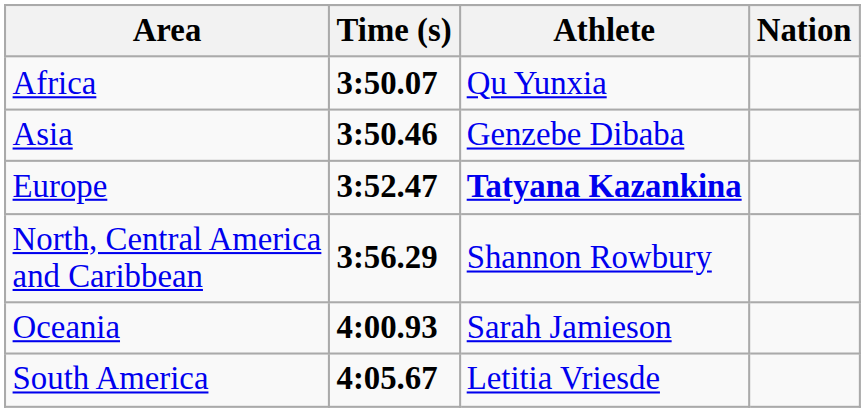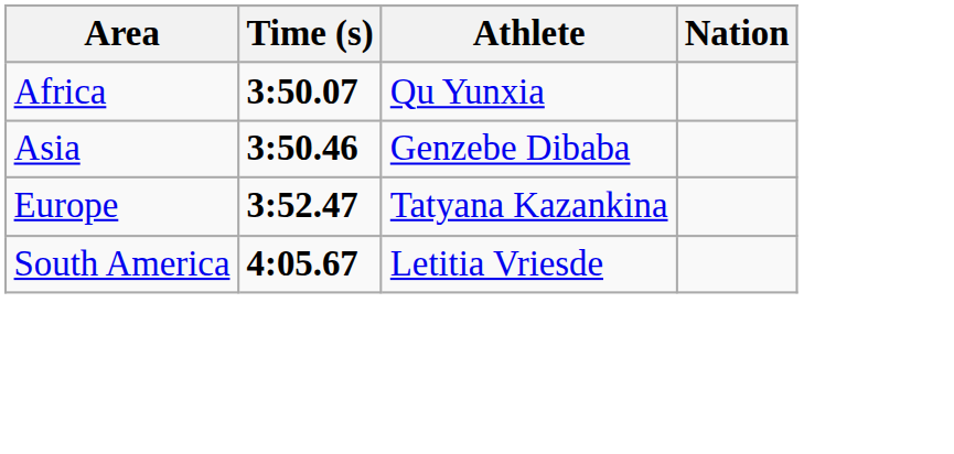 <table class="wikitable">
 <tr>
 <th rowspan=2>Area</th>
 </tr>
 <tr>
 <th>Time (s)</th>
 <th>Athlete</th>
 <th>Nation</th>
 </tr>
 <tr>
 <td><a href='#'>Africa</a> </td>
 <td><strong>3:50.07</strong> </td>
 <td><a href='#'>Qu Yunxia</a></td>
 <td></td>
 </tr>
 <tr>
 <td><a href='#'>Asia</a> </td>
 <td><strong>3:50.46</strong></td>
 <td><a href='#'>Genzebe Dibaba</a></td>
 <td></td>
 </tr>
 <tr>
 <td><a href='#'>Europe</a> </td>
 <td><strong>3:52.47</strong></td>
-<td><strong><a href='#'>Tatyana Kazankina</a></strong></td>
-<td></td>
-</tr>
-<tr>
-<td><a href='#'>North, Central America<br> and Caribbean</a> </td>
-<td><strong>3:56.29</strong></td>
-<td><a href='#'>Shannon Rowbury</a></td>
-<td></td>
-</tr>
-<tr>
-<td><a href='#'>Oceania</a> </td>
-<td><strong>4:00.93</strong></td>
-<td><a href='#'>Sarah Jamieson</a></td>
+<td><a href='#'>Tatyana Kazankina</a></td>
 <td></td>
 </tr>
 <tr>
 <td><a href='#'>South America</a> </td>
 <td><strong>4:05.67</strong></td>
 <td><a href='#'>Letitia Vriesde</a></td>
 <td></td>
 </tr>
 </table>
